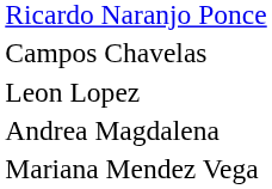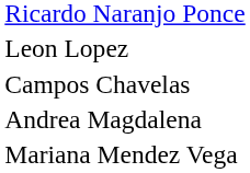 <table>
 <tr>
 <th></th>
 <td> <a href='#'>Ricardo Naranjo Ponce</a></td>
 </tr>
 <tr>
 <th></th>
-<td>Campos Chavelas</td>
+<td>Leon Lopez</td>
 </tr>
 <tr>
 <th></th>
-<td>Leon Lopez</td>
+<td>Campos Chavelas</td>
 </tr>
 <tr>
 <td></td>
 <td>Andrea Magdalena</td>
 </tr>
 <tr>
 <th></th>
 <td>Mariana Mendez Vega</td>
 </tr>
 </table>
